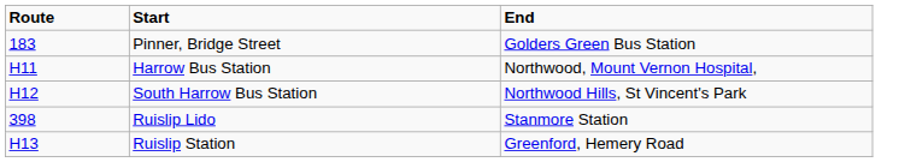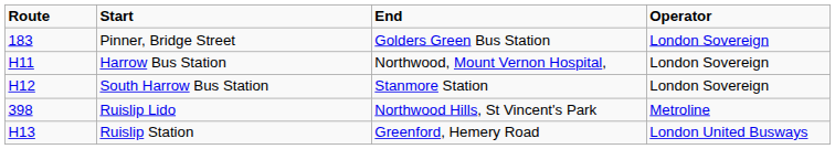 <table class="wikitable">
 <tr>
 <td style="width:10%;"><strong>Route</strong></td>
 <td style="width:30%;"><strong>Start</strong></td>
 <td style="width:30%;"><strong>End</strong></td>
+<td style="width:20%;"><strong>Operator</strong></td>
 </tr>
 <tr>
 <td><a href='#'>183</a></td>
 <td>Pinner, Bridge Street</td>
 <td><a href='#'>Golders Green</a> Bus Station</td>
+<td><a href='#'>London Sovereign</a></td>
 </tr>
 <tr>
 <td><a href='#'>H11</a></td>
 <td><a href='#'>Harrow</a> Bus Station</td>
 <td>Northwood, <a href='#'>Mount Vernon Hospital</a>,</td>
+<td>London Sovereign</td>
 </tr>
 <tr>
 <td><a href='#'>H12</a></td>
 <td><a href='#'>South Harrow</a> Bus Station</td>
-<td><a href='#'>Northwood Hills</a>, St Vincent's Park</td>
+<td><a href='#'>Stanmore</a> Station</td>
+<td>London Sovereign</td>
 </tr>
 <tr>
 <td><a href='#'>398</a></td>
 <td><a href='#'>Ruislip Lido</a></td>
-<td><a href='#'>Stanmore</a> Station</td>
+<td><a href='#'>Northwood Hills</a>, St Vincent's Park</td>
+<td><a href='#'>Metroline</a></td>
 </tr>
 <tr>
 <td><a href='#'>H13</a></td>
 <td><a href='#'>Ruislip</a> Station</td>
 <td><a href='#'>Greenford</a>, Hemery Road</td>
+<td><a href='#'>London United Busways</a></td>
 </tr>
 </table>
